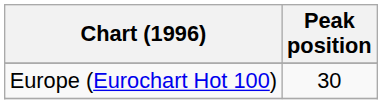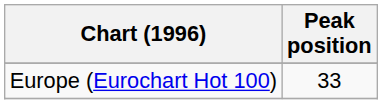 <table class="wikitable sortable">
 <tr>
 <th>Chart (1996)</th>
 <th>Peak<br>position</th>
 </tr>
 <tr>
 </tr>
 <tr>
 <td>Europe (<a href='#'>Eurochart Hot 100</a>)</td>
-<td align="center">30</td>
+<td align="center">33</td>
 </tr>
 <tr>
 </tr>
 <tr>
 </tr>
 <tr>
 </tr>
 <tr>
 </tr>
 </table>
